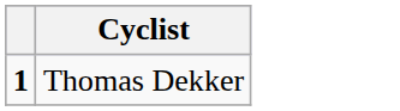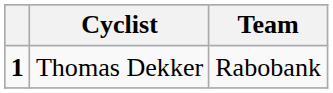 <table class="wikitable">
 <tr style="background:#ccccff;">
 <th></th>
 <th>Cyclist</th>
+<th>Team</th>
 </tr>
 <tr>
 <td><strong>1</strong></td>
 <td>Thomas Dekker</td>
+<td>Rabobank</td>
 </tr>
 </table>
